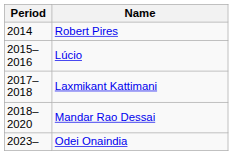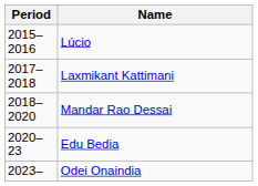 <table class="wikitable">
 <tr>
 <th width="60px">Period</th>
 <th width="240px">Name</th>
-</tr>
-<tr>
-<td>2014</td>
-<td> <a href='#'>Robert Pires</a></td>
 </tr>
 <tr>
 <td>2015–2016</td>
 <td> <a href='#'>Lúcio</a></td>
 </tr>
 <tr>
 <td>2017–2018</td>
 <td> <a href='#'>Laxmikant Kattimani</a></td>
 </tr>
 <tr>
 <td>2018–2020</td>
 <td> <a href='#'>Mandar Rao Dessai</a></td>
 </tr>
 <tr>
+<td>2020–23</td>
+<td> <a href='#'>Edu Bedia</a></td>
+</tr>
+<tr>
 <td>2023–</td>
 <td> <a href='#'>Odei Onaindia</a></td>
 </tr>
 </table>
